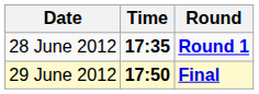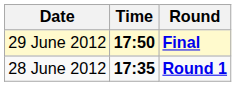 <table class="wikitable">
 <tr>
 <th>Date</th>
 <th>Time</th>
 <th>Round</th>
 </tr>
+<tr style=background:lemonchiffon>
+<td>29 June 2012</td>
+<td><strong>17:50</strong></td>
+<td><strong><a href='#'>Final</a></strong></td>
+</tr>
 <tr>
 <td>28 June 2012</td>
 <td><strong>17:35</strong></td>
 <td><strong><a href='#'>Round 1</a></strong></td>
 </tr>
-<tr style=background:lemonchiffon>
-<td>29 June 2012</td>
-<td><strong>17:50</strong></td>
-<td><strong><a href='#'>Final</a></strong></td>
-</tr>
 </table>
